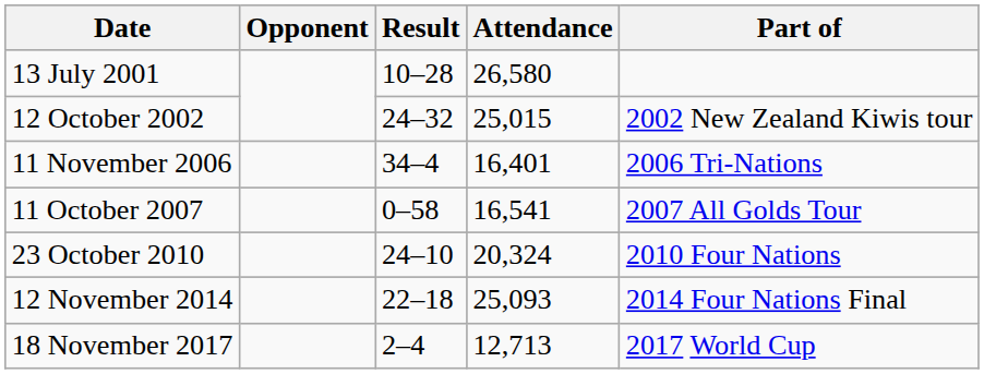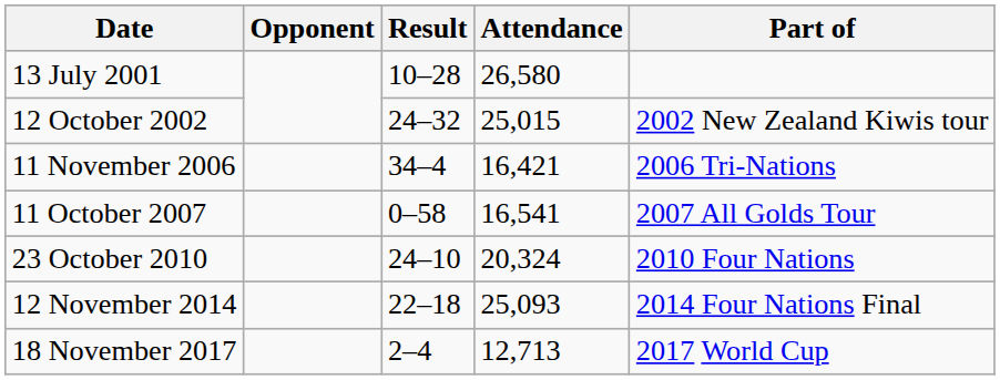 <table class="wikitable">
 <tr>
 <th>Date</th>
 <th>Opponent</th>
 <th>Result</th>
 <th>Attendance</th>
 <th>Part of</th>
 </tr>
 <tr>
 <td>13 July 2001</td>
 <td rowspan=2></td>
 <td>10–28</td>
 <td>26,580</td>
 <td></td>
 </tr>
 <tr>
 <td>12 October 2002</td>
 <td>24–32</td>
 <td>25,015</td>
 <td><a href='#'>2002</a> New Zealand Kiwis tour</td>
 </tr>
 <tr>
 <td>11 November 2006</td>
 <td></td>
 <td>34–4</td>
-<td>16,401</td>
+<td>16,421</td>
 <td><a href='#'>2006 Tri-Nations</a></td>
 </tr>
 <tr>
 <td>11 October 2007</td>
 <td></td>
 <td>0–58</td>
 <td>16,541</td>
 <td><a href='#'>2007 All Golds Tour</a></td>
 </tr>
 <tr>
 <td>23 October 2010</td>
 <td></td>
 <td>24–10</td>
 <td>20,324</td>
 <td><a href='#'>2010 Four Nations</a></td>
 </tr>
 <tr>
 <td>12 November 2014</td>
 <td></td>
 <td>22–18</td>
 <td>25,093</td>
 <td><a href='#'>2014 Four Nations</a> Final</td>
 </tr>
 <tr>
 <td>18 November 2017</td>
 <td></td>
 <td>2–4</td>
 <td>12,713</td>
 <td><a href='#'>2017</a> <a href='#'>World Cup</a></td>
 </tr>
 </table>
